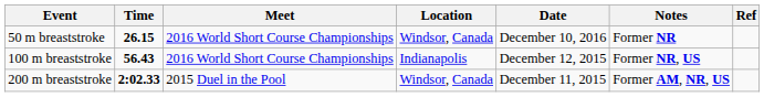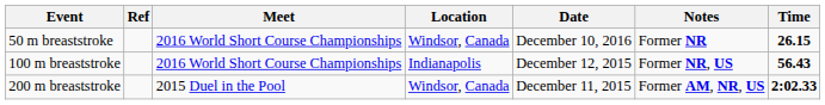 <table class="wikitable">
 <tr>
 <th>Event</th>
-<th>Time</th>
+<th>Ref</th>
 <th>Meet</th>
 <th>Location</th>
 <th>Date</th>
 <th>Notes</th>
-<th>Ref</th>
+<th>Time</th>
 </tr>
 <tr>
 <td>50 m breaststroke</td>
-<td style="text-align:center;"><strong>26.15</strong></td>
+<td style="text-align:center;"></td>
 <td><a href='#'>2016 World Short Course Championships</a></td>
 <td><a href='#'>Windsor</a>, <a href='#'>Canada</a></td>
 <td>December 10, 2016</td>
 <td>Former <strong><a href='#'>NR</a></strong></td>
-<td style="text-align:center;"></td>
+<td style="text-align:center;"><strong>26.15</strong></td>
 </tr>
 <tr>
 <td>100 m breaststroke</td>
-<td style="text-align:center;"><strong>56.43</strong></td>
+<td style="text-align:center;"></td>
 <td><a href='#'>2016 World Short Course Championships</a></td>
 <td><a href='#'>Indianapolis</a></td>
 <td>December 12, 2015</td>
 <td>Former <strong><a href='#'>NR</a></strong>, <strong><a href='#'>US</a></strong></td>
-<td style="text-align:center;"></td>
+<td style="text-align:center;"><strong>56.43</strong></td>
 </tr>
 <tr>
 <td>200 m breaststroke</td>
-<td style="text-align:center;"><strong>2:02.33</strong></td>
+<td style="text-align:center;"></td>
 <td>2015 <a href='#'>Duel in the Pool</a></td>
 <td><a href='#'>Windsor</a>, <a href='#'>Canada</a></td>
 <td>December 11, 2015</td>
 <td>Former <strong><a href='#'>AM</a></strong>, <strong><a href='#'>NR</a></strong>, <strong><a href='#'>US</a></strong></td>
-<td style="text-align:center;"></td>
+<td style="text-align:center;"><strong>2:02.33</strong></td>
 </tr>
 </table>
